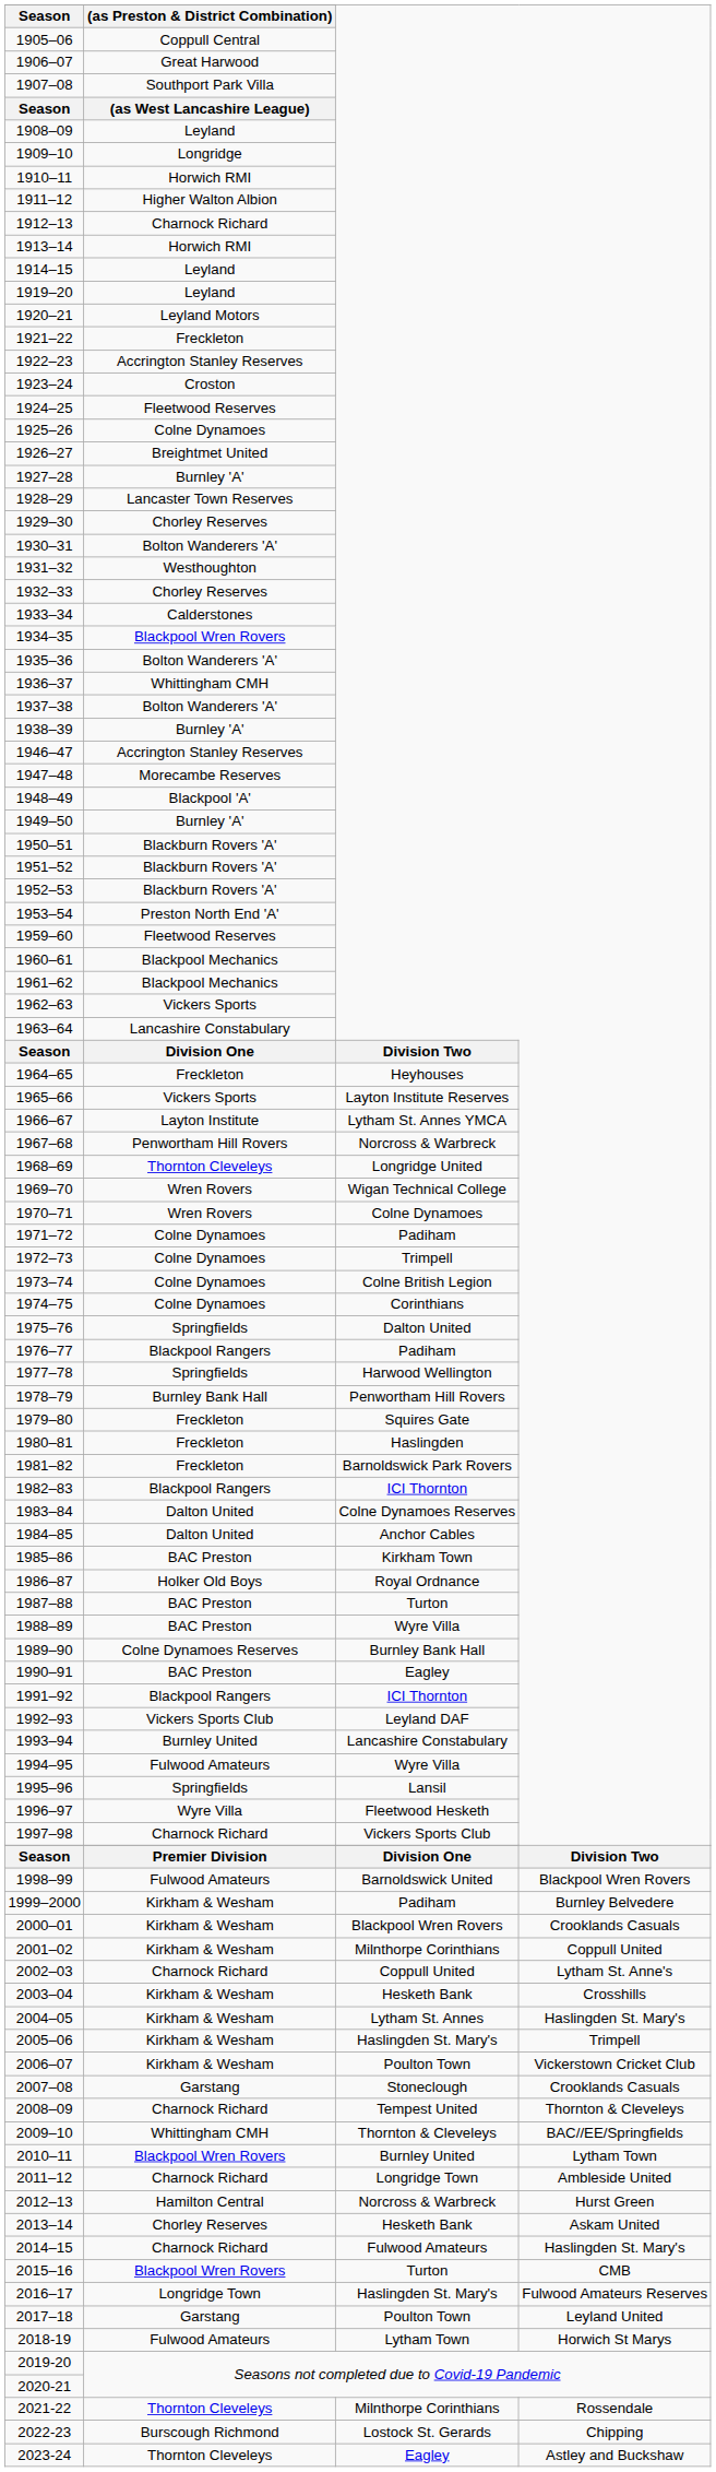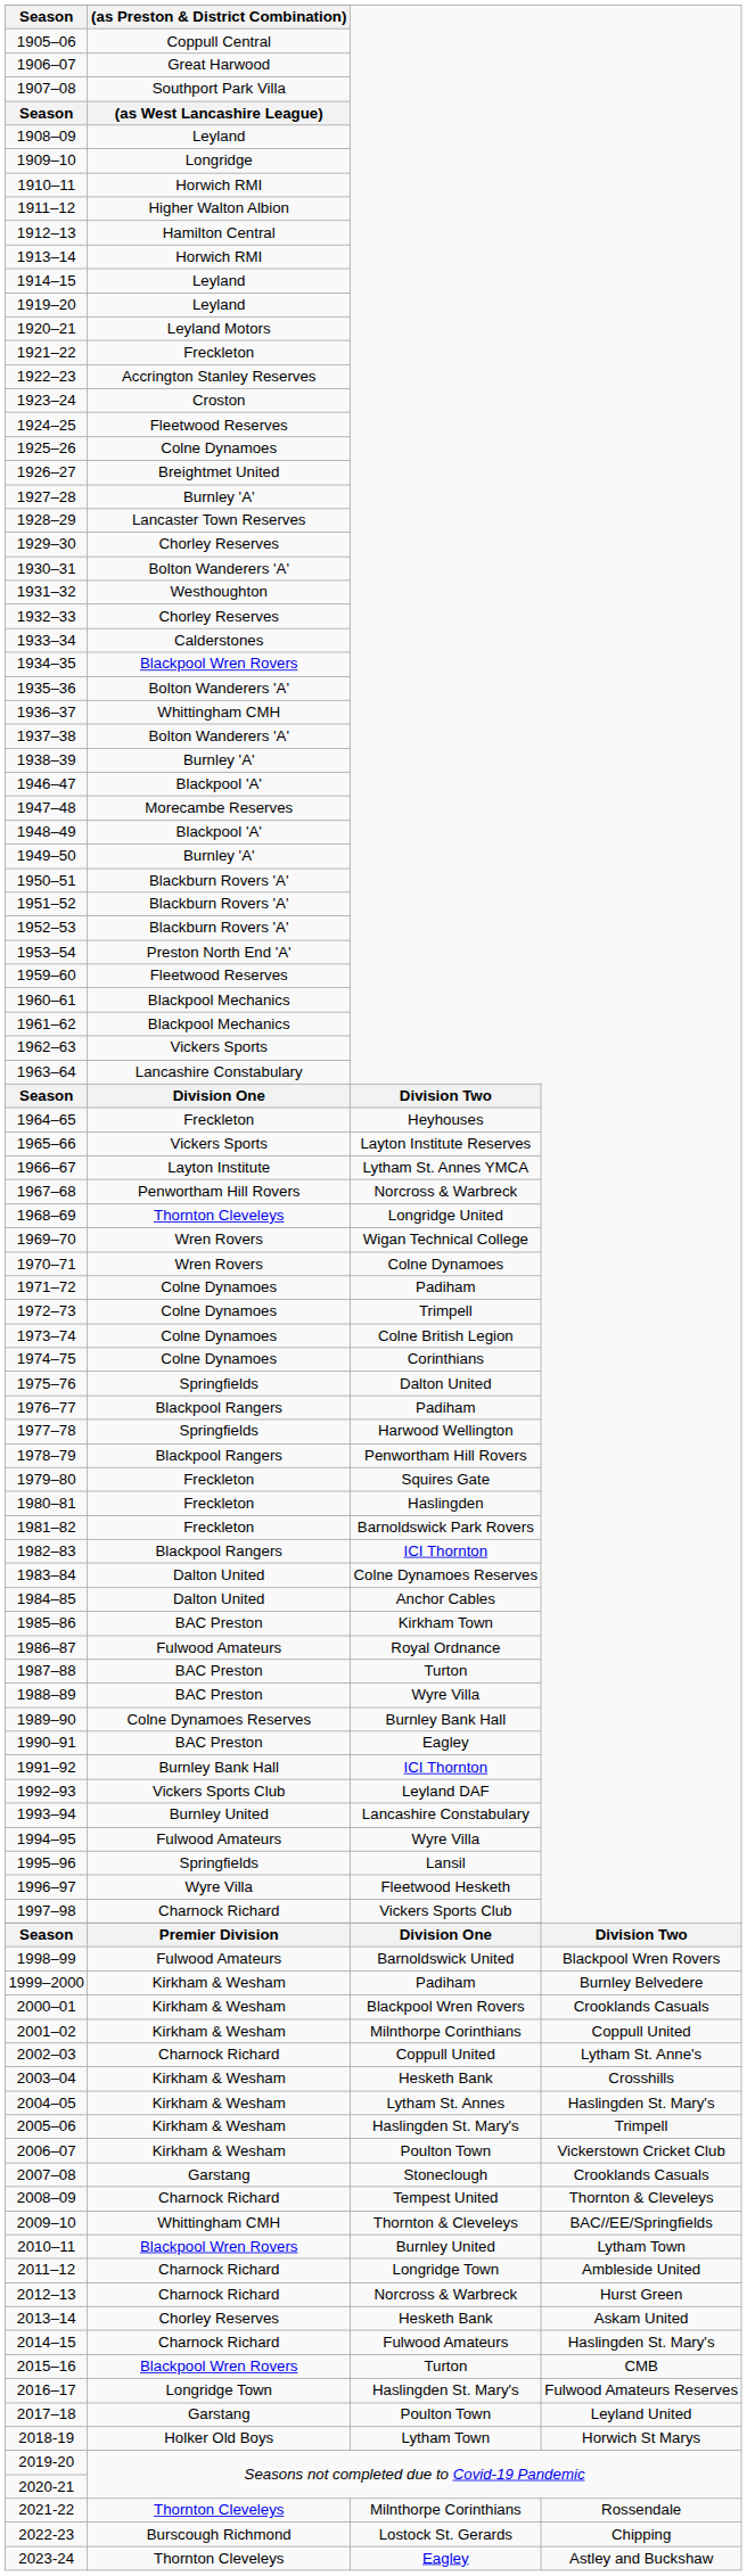 <table class="wikitable" style="text-align: center">
 <tr>
 </tr>
 <tr>
 <th>Season</th>
 <th>(as Preston & District Combination)</th>
 </tr>
 <tr>
 <td>1905–06</td>
 <td>Coppull Central</td>
 </tr>
 <tr>
 <td>1906–07</td>
 <td>Great Harwood</td>
 </tr>
 <tr>
 <td>1907–08</td>
 <td>Southport Park Villa</td>
 </tr>
 <tr>
 <th>Season</th>
 <th>(as West Lancashire League)</th>
 </tr>
 <tr>
 <td>1908–09</td>
 <td>Leyland</td>
 </tr>
 <tr>
 <td>1909–10</td>
 <td>Longridge</td>
 </tr>
 <tr>
 <td>1910–11</td>
 <td>Horwich RMI</td>
 </tr>
 <tr>
 <td>1911–12</td>
 <td>Higher Walton Albion</td>
 </tr>
 <tr>
 <td>1912–13</td>
-<td>Charnock Richard</td>
+<td>Hamilton Central</td>
 </tr>
 <tr>
 <td>1913–14</td>
 <td>Horwich RMI</td>
 </tr>
 <tr>
 <td>1914–15</td>
 <td>Leyland</td>
 </tr>
 <tr>
 <td>1919–20</td>
 <td>Leyland</td>
 </tr>
 <tr>
 <td>1920–21</td>
 <td>Leyland Motors</td>
 </tr>
 <tr>
 <td>1921–22</td>
 <td>Freckleton</td>
 </tr>
 <tr>
 <td>1922–23</td>
 <td>Accrington Stanley Reserves</td>
 </tr>
 <tr>
 <td>1923–24</td>
 <td>Croston</td>
 </tr>
 <tr>
 <td>1924–25</td>
 <td>Fleetwood Reserves</td>
 </tr>
 <tr>
 <td>1925–26</td>
 <td>Colne Dynamoes</td>
 </tr>
 <tr>
 <td>1926–27</td>
 <td>Breightmet United</td>
 </tr>
 <tr>
 <td>1927–28</td>
 <td>Burnley 'A'</td>
 </tr>
 <tr>
 <td>1928–29</td>
 <td>Lancaster Town Reserves</td>
 </tr>
 <tr>
 <td>1929–30</td>
 <td>Chorley Reserves</td>
 </tr>
 <tr>
 <td>1930–31</td>
 <td>Bolton Wanderers 'A'</td>
 </tr>
 <tr>
 <td>1931–32</td>
 <td>Westhoughton</td>
 </tr>
 <tr>
 <td>1932–33</td>
 <td>Chorley Reserves</td>
 </tr>
 <tr>
 <td>1933–34</td>
 <td>Calderstones</td>
 </tr>
 <tr>
 <td>1934–35</td>
 <td><a href='#'>Blackpool Wren Rovers</a></td>
 </tr>
 <tr>
 <td>1935–36</td>
 <td>Bolton Wanderers 'A'</td>
 </tr>
 <tr>
 <td>1936–37</td>
 <td>Whittingham CMH</td>
 </tr>
 <tr>
 <td>1937–38</td>
 <td>Bolton Wanderers 'A'</td>
 </tr>
 <tr>
 <td>1938–39</td>
 <td>Burnley 'A'</td>
 </tr>
 <tr>
 <td>1946–47</td>
-<td>Accrington Stanley Reserves</td>
+<td>Blackpool 'A'</td>
 </tr>
 <tr>
 <td>1947–48</td>
 <td>Morecambe Reserves</td>
 </tr>
 <tr>
 <td>1948–49</td>
 <td>Blackpool 'A'</td>
 </tr>
 <tr>
 <td>1949–50</td>
 <td>Burnley 'A'</td>
 </tr>
 <tr>
 <td>1950–51</td>
 <td>Blackburn Rovers 'A'</td>
 </tr>
 <tr>
 <td>1951–52</td>
 <td>Blackburn Rovers 'A'</td>
 </tr>
 <tr>
 <td>1952–53</td>
 <td>Blackburn Rovers 'A'</td>
 </tr>
 <tr>
 <td>1953–54</td>
 <td>Preston North End 'A'</td>
 </tr>
 <tr>
 <td>1959–60</td>
 <td>Fleetwood Reserves</td>
 </tr>
 <tr>
 <td>1960–61</td>
 <td>Blackpool Mechanics</td>
 </tr>
 <tr>
 <td>1961–62</td>
 <td>Blackpool Mechanics</td>
 </tr>
 <tr>
 <td>1962–63</td>
 <td>Vickers Sports</td>
 </tr>
 <tr>
 <td>1963–64</td>
 <td>Lancashire Constabulary</td>
 </tr>
 <tr>
 <th>Season</th>
 <th>Division One</th>
 <th>Division Two</th>
 </tr>
 <tr>
 <td>1964–65</td>
 <td>Freckleton</td>
 <td>Heyhouses</td>
 </tr>
 <tr>
 <td>1965–66</td>
 <td>Vickers Sports</td>
 <td>Layton Institute Reserves</td>
 </tr>
 <tr>
 <td>1966–67</td>
 <td>Layton Institute</td>
 <td>Lytham St. Annes YMCA</td>
 </tr>
 <tr>
 <td>1967–68</td>
 <td>Penwortham Hill Rovers</td>
 <td>Norcross & Warbreck</td>
 </tr>
 <tr>
 <td>1968–69</td>
 <td><a href='#'>Thornton Cleveleys</a></td>
 <td>Longridge United</td>
 </tr>
 <tr>
 <td>1969–70</td>
 <td>Wren Rovers</td>
 <td>Wigan Technical College</td>
 </tr>
 <tr>
 <td>1970–71</td>
 <td>Wren Rovers</td>
 <td>Colne Dynamoes</td>
 </tr>
 <tr>
 <td>1971–72</td>
 <td>Colne Dynamoes</td>
 <td>Padiham</td>
 </tr>
 <tr>
 <td>1972–73</td>
 <td>Colne Dynamoes</td>
 <td>Trimpell</td>
 </tr>
 <tr>
 <td>1973–74</td>
 <td>Colne Dynamoes</td>
 <td>Colne British Legion</td>
 </tr>
 <tr>
 <td>1974–75</td>
 <td>Colne Dynamoes</td>
 <td>Corinthians</td>
 </tr>
 <tr>
 <td>1975–76</td>
 <td>Springfields</td>
 <td>Dalton United</td>
 </tr>
 <tr>
 <td>1976–77</td>
 <td>Blackpool Rangers</td>
 <td>Padiham</td>
 </tr>
 <tr>
 <td>1977–78</td>
 <td>Springfields</td>
 <td>Harwood Wellington</td>
 </tr>
 <tr>
 <td>1978–79</td>
-<td>Burnley Bank Hall</td>
+<td>Blackpool Rangers</td>
 <td>Penwortham Hill Rovers</td>
 </tr>
 <tr>
 <td>1979–80</td>
 <td>Freckleton</td>
 <td>Squires Gate</td>
 </tr>
 <tr>
 <td>1980–81</td>
 <td>Freckleton</td>
 <td>Haslingden</td>
 </tr>
 <tr>
 <td>1981–82</td>
 <td>Freckleton</td>
 <td>Barnoldswick Park Rovers</td>
 </tr>
 <tr>
 <td>1982–83</td>
 <td>Blackpool Rangers</td>
 <td><a href='#'>ICI Thornton</a></td>
 </tr>
 <tr>
 <td>1983–84</td>
 <td>Dalton United</td>
 <td>Colne Dynamoes Reserves</td>
 </tr>
 <tr>
 <td>1984–85</td>
 <td>Dalton United</td>
 <td>Anchor Cables</td>
 </tr>
 <tr>
 <td>1985–86</td>
 <td>BAC Preston</td>
 <td>Kirkham Town</td>
 </tr>
 <tr>
 <td>1986–87</td>
-<td>Holker Old Boys</td>
+<td>Fulwood Amateurs</td>
 <td>Royal Ordnance</td>
 </tr>
 <tr>
 <td>1987–88</td>
 <td>BAC Preston</td>
 <td>Turton</td>
 </tr>
 <tr>
 <td>1988–89</td>
 <td>BAC Preston</td>
 <td>Wyre Villa</td>
 </tr>
 <tr>
 <td>1989–90</td>
 <td>Colne Dynamoes Reserves</td>
 <td>Burnley Bank Hall</td>
 </tr>
 <tr>
 <td>1990–91</td>
 <td>BAC Preston</td>
 <td>Eagley</td>
 </tr>
 <tr>
 <td>1991–92</td>
-<td>Blackpool Rangers</td>
+<td>Burnley Bank Hall</td>
 <td><a href='#'>ICI Thornton</a></td>
 </tr>
 <tr>
 <td>1992–93</td>
 <td>Vickers Sports Club</td>
 <td>Leyland DAF</td>
 </tr>
 <tr>
 <td>1993–94</td>
 <td>Burnley United</td>
 <td>Lancashire Constabulary</td>
 </tr>
 <tr>
 <td>1994–95</td>
 <td>Fulwood Amateurs</td>
 <td>Wyre Villa</td>
 </tr>
 <tr>
 <td>1995–96</td>
 <td>Springfields</td>
 <td>Lansil</td>
 </tr>
 <tr>
 <td>1996–97</td>
 <td>Wyre Villa</td>
 <td>Fleetwood Hesketh</td>
 </tr>
 <tr>
 <td>1997–98</td>
 <td>Charnock Richard</td>
 <td>Vickers Sports Club</td>
 </tr>
 <tr>
 </tr>
 <tr>
 <th>Season</th>
 <th>Premier Division</th>
 <th>Division One</th>
 <th>Division Two</th>
 </tr>
 <tr>
 <td>1998–99</td>
 <td>Fulwood Amateurs</td>
 <td>Barnoldswick United</td>
 <td>Blackpool Wren Rovers</td>
 </tr>
 <tr>
 <td>1999–2000</td>
 <td>Kirkham & Wesham</td>
 <td>Padiham</td>
 <td>Burnley Belvedere</td>
 </tr>
 <tr>
 <td>2000–01</td>
 <td>Kirkham & Wesham</td>
 <td>Blackpool Wren Rovers</td>
 <td>Crooklands Casuals</td>
 </tr>
 <tr>
 <td>2001–02</td>
 <td>Kirkham & Wesham</td>
 <td>Milnthorpe Corinthians</td>
 <td>Coppull United</td>
 </tr>
 <tr>
 <td>2002–03</td>
 <td>Charnock Richard</td>
 <td>Coppull United</td>
 <td>Lytham St. Anne's</td>
 </tr>
 <tr>
 <td>2003–04</td>
 <td>Kirkham & Wesham</td>
 <td>Hesketh Bank</td>
 <td>Crosshills</td>
 </tr>
 <tr>
 <td>2004–05</td>
 <td>Kirkham & Wesham</td>
 <td>Lytham St. Annes</td>
 <td>Haslingden St. Mary's</td>
 </tr>
 <tr>
 <td>2005–06</td>
 <td>Kirkham & Wesham</td>
 <td>Haslingden St. Mary's</td>
 <td>Trimpell</td>
 </tr>
 <tr>
 <td>2006–07</td>
 <td>Kirkham & Wesham</td>
 <td>Poulton Town</td>
 <td>Vickerstown Cricket Club</td>
 </tr>
 <tr>
 <td>2007–08</td>
 <td>Garstang</td>
 <td>Stoneclough</td>
 <td>Crooklands Casuals</td>
 </tr>
 <tr>
 <td>2008–09</td>
 <td>Charnock Richard</td>
 <td>Tempest United</td>
 <td>Thornton & Cleveleys</td>
 </tr>
 <tr>
 <td>2009–10</td>
 <td>Whittingham CMH</td>
 <td>Thornton & Cleveleys</td>
 <td>BAC//EE/Springfields</td>
 </tr>
 <tr>
 <td>2010–11</td>
 <td><a href='#'>Blackpool Wren Rovers</a></td>
 <td>Burnley United</td>
 <td>Lytham Town</td>
 </tr>
 <tr>
 <td>2011–12</td>
 <td>Charnock Richard</td>
 <td>Longridge Town</td>
 <td>Ambleside United</td>
 </tr>
 <tr>
 <td>2012–13</td>
-<td>Hamilton Central</td>
+<td>Charnock Richard</td>
 <td>Norcross & Warbreck</td>
 <td>Hurst Green</td>
 </tr>
 <tr>
 <td>2013–14</td>
 <td>Chorley Reserves</td>
 <td>Hesketh Bank</td>
 <td>Askam United</td>
 </tr>
 <tr>
 <td>2014–15</td>
 <td>Charnock Richard</td>
 <td>Fulwood Amateurs</td>
 <td>Haslingden St. Mary's</td>
 </tr>
 <tr>
 <td>2015–16</td>
 <td><a href='#'>Blackpool Wren Rovers</a></td>
 <td>Turton</td>
 <td>CMB</td>
 </tr>
 <tr>
 <td>2016–17</td>
 <td>Longridge Town</td>
 <td>Haslingden St. Mary's</td>
 <td>Fulwood Amateurs Reserves</td>
 </tr>
 <tr>
 <td>2017–18</td>
 <td>Garstang</td>
 <td>Poulton Town</td>
 <td>Leyland United</td>
 </tr>
 <tr>
 <td>2018-19</td>
-<td>Fulwood Amateurs</td>
+<td>Holker Old Boys</td>
 <td>Lytham Town</td>
 <td>Horwich St Marys</td>
 </tr>
 <tr>
 <td>2019-20</td>
 <td rowspan="2"colspan="3"><em>Seasons not completed due to <a href='#'>Covid-19 Pandemic</a></em></td>
 </tr>
 <tr>
 <td>2020-21</td>
 </tr>
 <tr>
 <td>2021-22</td>
 <td><a href='#'>Thornton Cleveleys</a></td>
 <td>Milnthorpe Corinthians</td>
 <td>Rossendale</td>
 </tr>
 <tr>
 <td>2022-23</td>
 <td>Burscough Richmond</td>
 <td>Lostock St. Gerards</td>
 <td>Chipping</td>
 </tr>
 <tr>
 <td>2023-24</td>
 <td>Thornton Cleveleys</td>
 <td><a href='#'>Eagley</a></td>
 <td>Astley and Buckshaw</td>
 </tr>
 </table>
